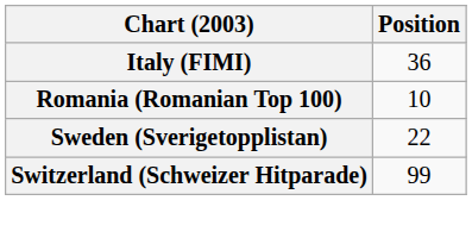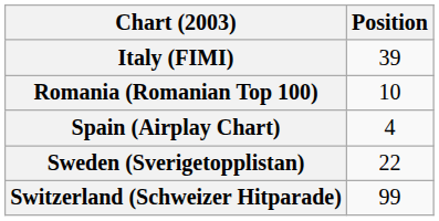 <table class="wikitable sortable plainrowheaders" style="text-align:center">
 <tr>
 <th scope="col">Chart (2003)</th>
 <th scope="col">Position</th>
 </tr>
 <tr>
 <th scope="row">Italy (FIMI)</th>
-<td>36</td>
+<td>39</td>
 </tr>
 <tr>
 <th scope="row">Romania (Romanian Top 100)</th>
 <td>10</td>
+</tr>
+<tr>
+<th scope="row">Spain (Airplay Chart)</th>
+<td>4</td>
 </tr>
 <tr>
 <th scope="row">Sweden (Sverigetopplistan)</th>
 <td>22</td>
 </tr>
 <tr>
 <th scope="row">Switzerland (Schweizer Hitparade)</th>
 <td>99</td>
 </tr>
 </table>
